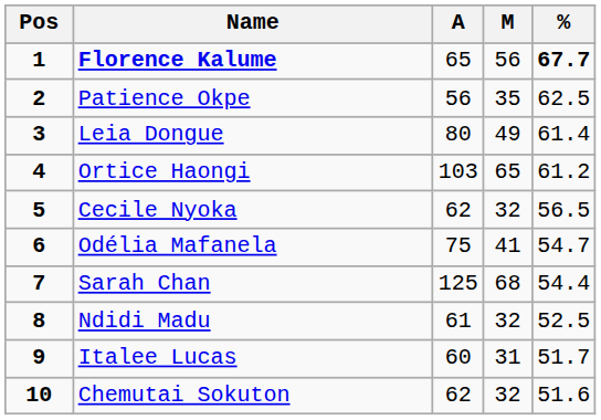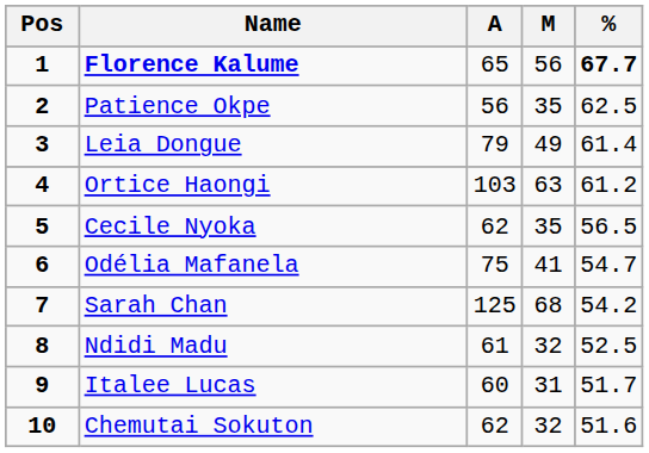 <table class="wikitable" style="text-align:center; font-size:90%;">
 <tr>
 <th width=30px>Pos</th>
 <th width=185px>Name</th>
 <th width=20px>A</th>
 <th width=20px>M</th>
 <th width=25px>%</th>
 </tr>
 <tr>
 <td><strong>1</strong></td>
 <td align=left> <strong><a href='#'>Florence Kalume</a></strong></td>
 <td align=center>65</td>
 <td align=center>56</td>
 <td align=center><strong>67.7</strong></td>
 </tr>
 <tr>
 <td><strong>2</strong></td>
 <td align=left> <a href='#'>Patience Okpe</a></td>
 <td align=center>56</td>
 <td align=center>35</td>
 <td align=center>62.5</td>
 </tr>
 <tr>
 <td><strong>3</strong></td>
 <td align=left> <a href='#'>Leia Dongue</a></td>
-<td align=center>80</td>
+<td align=center>79</td>
 <td align=center>49</td>
 <td align=center>61.4</td>
 </tr>
 <tr>
 <td><strong>4</strong></td>
 <td align=left> <a href='#'>Ortice Haongi</a></td>
 <td align=center>103</td>
-<td align=center>65</td>
+<td align=center>63</td>
 <td>61.2</td>
 </tr>
 <tr>
 <td><strong>5</strong></td>
 <td align=left> <a href='#'>Cecile Nyoka</a></td>
 <td align=center>62</td>
-<td align=center>32</td>
+<td align=center>35</td>
 <td align=center>56.5</td>
 </tr>
 <tr>
 <td><strong>6</strong></td>
 <td align=left> <a href='#'>Odélia Mafanela</a></td>
 <td align=center>75</td>
 <td align=center>41</td>
 <td align=center>54.7</td>
 </tr>
 <tr>
 <td><strong>7</strong></td>
 <td align=left> <a href='#'>Sarah Chan</a></td>
 <td align=center>125</td>
 <td align=center>68</td>
-<td align=center>54.4</td>
+<td align=center>54.2</td>
 </tr>
 <tr>
 <td><strong>8</strong></td>
 <td align=left> <a href='#'>Ndidi Madu</a></td>
 <td align=center>61</td>
 <td align=center>32</td>
 <td align=center>52.5</td>
 </tr>
 <tr>
 <td><strong>9</strong></td>
 <td align=left> <a href='#'>Italee Lucas</a></td>
 <td align=center>60</td>
 <td align=center>31</td>
 <td align=center>51.7</td>
 </tr>
 <tr>
 <td><strong>10</strong></td>
 <td align=left> <a href='#'>Chemutai Sokuton</a></td>
 <td align=center>62</td>
 <td align=center>32</td>
 <td align=center>51.6</td>
 </tr>
 </table>
